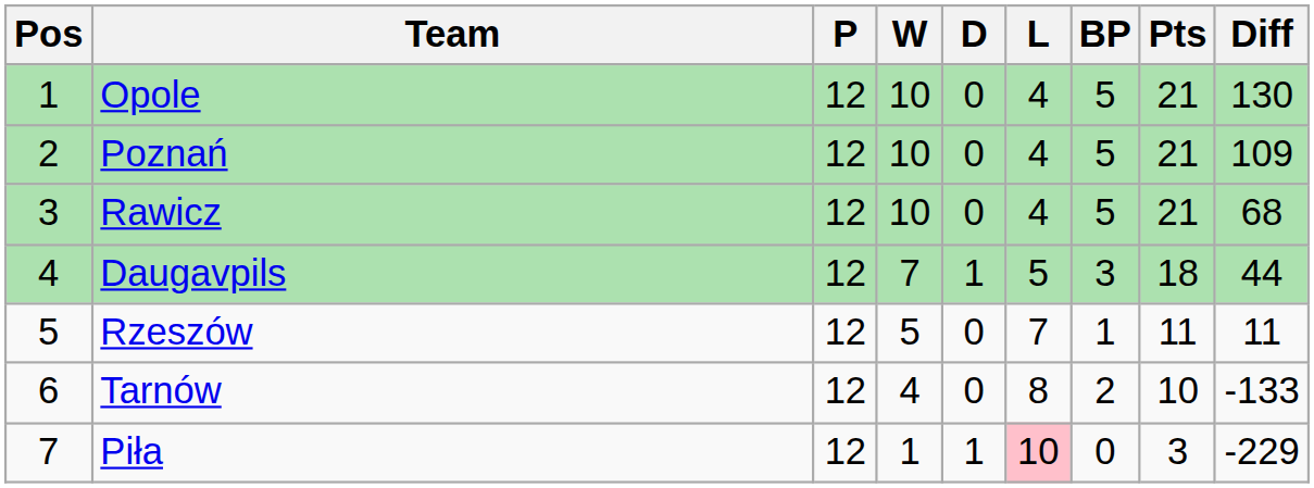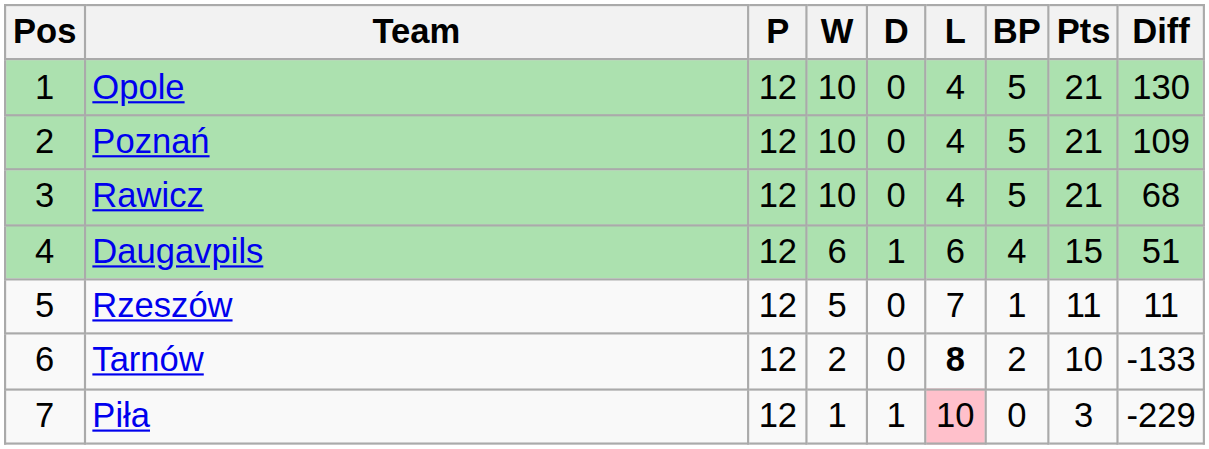 <table class="wikitable" style="font-size: 100%">
 <tr>
 <th width=20>Pos</th>
 <th width=300>Team</th>
 <th width=20>P</th>
 <th width=20>W</th>
 <th width=20>D</th>
 <th width=20>L</th>
 <th width=20>BP</th>
 <th width=20>Pts</th>
 <th width=20>Diff</th>
 </tr>
 <tr align=center style="background:#ACE1AF;">
 <td>1</td>
 <td align="left"><a href='#'>Opole</a></td>
 <td>12</td>
 <td>10</td>
 <td>0</td>
 <td>4</td>
 <td>5</td>
 <td>21</td>
 <td>130</td>
 </tr>
 <tr align=center style="background:#ACE1AF;">
 <td>2</td>
 <td align="left"><a href='#'>Poznań</a></td>
 <td>12</td>
 <td>10</td>
 <td>0</td>
 <td>4</td>
 <td>5</td>
 <td>21</td>
 <td>109</td>
 </tr>
 <tr align=center style="background:#ACE1AF;">
 <td>3</td>
 <td align="left"><a href='#'>Rawicz</a></td>
 <td>12</td>
 <td>10</td>
 <td>0</td>
 <td>4</td>
 <td>5</td>
 <td>21</td>
 <td>68</td>
 </tr>
 <tr align=center style="background:#ACE1AF;">
 <td>4</td>
 <td align="left"><a href='#'>Daugavpils</a> </td>
 <td>12</td>
-<td>7</td>
+<td>6</td>
 <td>1</td>
-<td>5</td>
-<td>3</td>
-<td>18</td>
-<td>44</td>
+<td>6</td>
+<td>4</td>
+<td>15</td>
+<td>51</td>
 </tr>
 <tr align=center>
 <td>5</td>
 <td align="left"><a href='#'>Rzeszów</a></td>
 <td>12</td>
 <td>5</td>
 <td>0</td>
 <td>7</td>
 <td>1</td>
 <td>11</td>
 <td>11</td>
 </tr>
 <tr align=center>
 <td>6</td>
 <td align="left"><a href='#'>Tarnów</a></td>
 <td>12</td>
-<td>4</td>
+<td>2</td>
 <td>0</td>
-<td>8</td>
+<td><strong>8</strong></td>
 <td>2</td>
 <td>10</td>
 <td>-133</td>
 </tr>
 <tr align=center>
 <td>7</td>
 <td align="left"><a href='#'>Piła</a></td>
 <td>12</td>
 <td>1</td>
 <td>1</td>
 <td style="background: pink;">10</td>
 <td>0</td>
 <td>3</td>
 <td>-229</td>
 </tr>
 </table>
